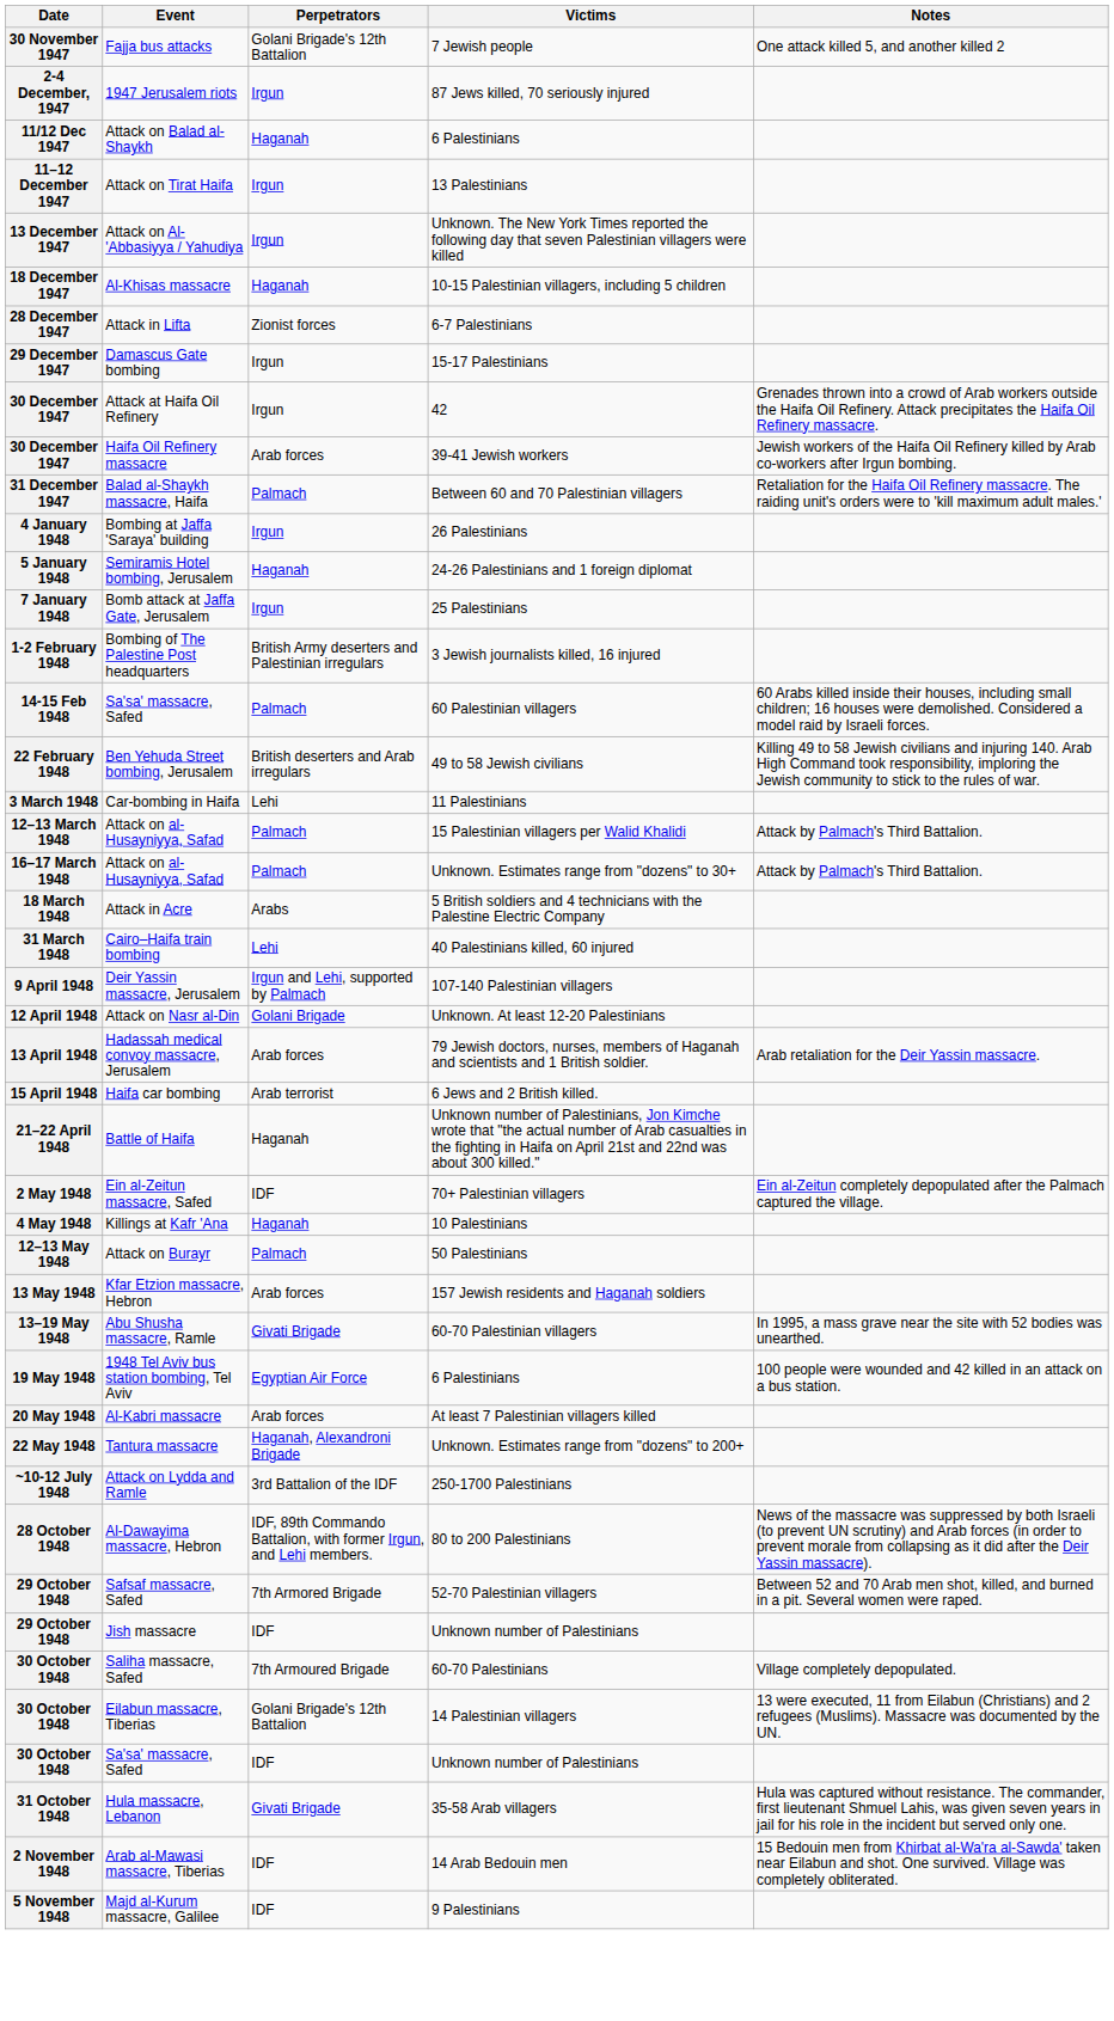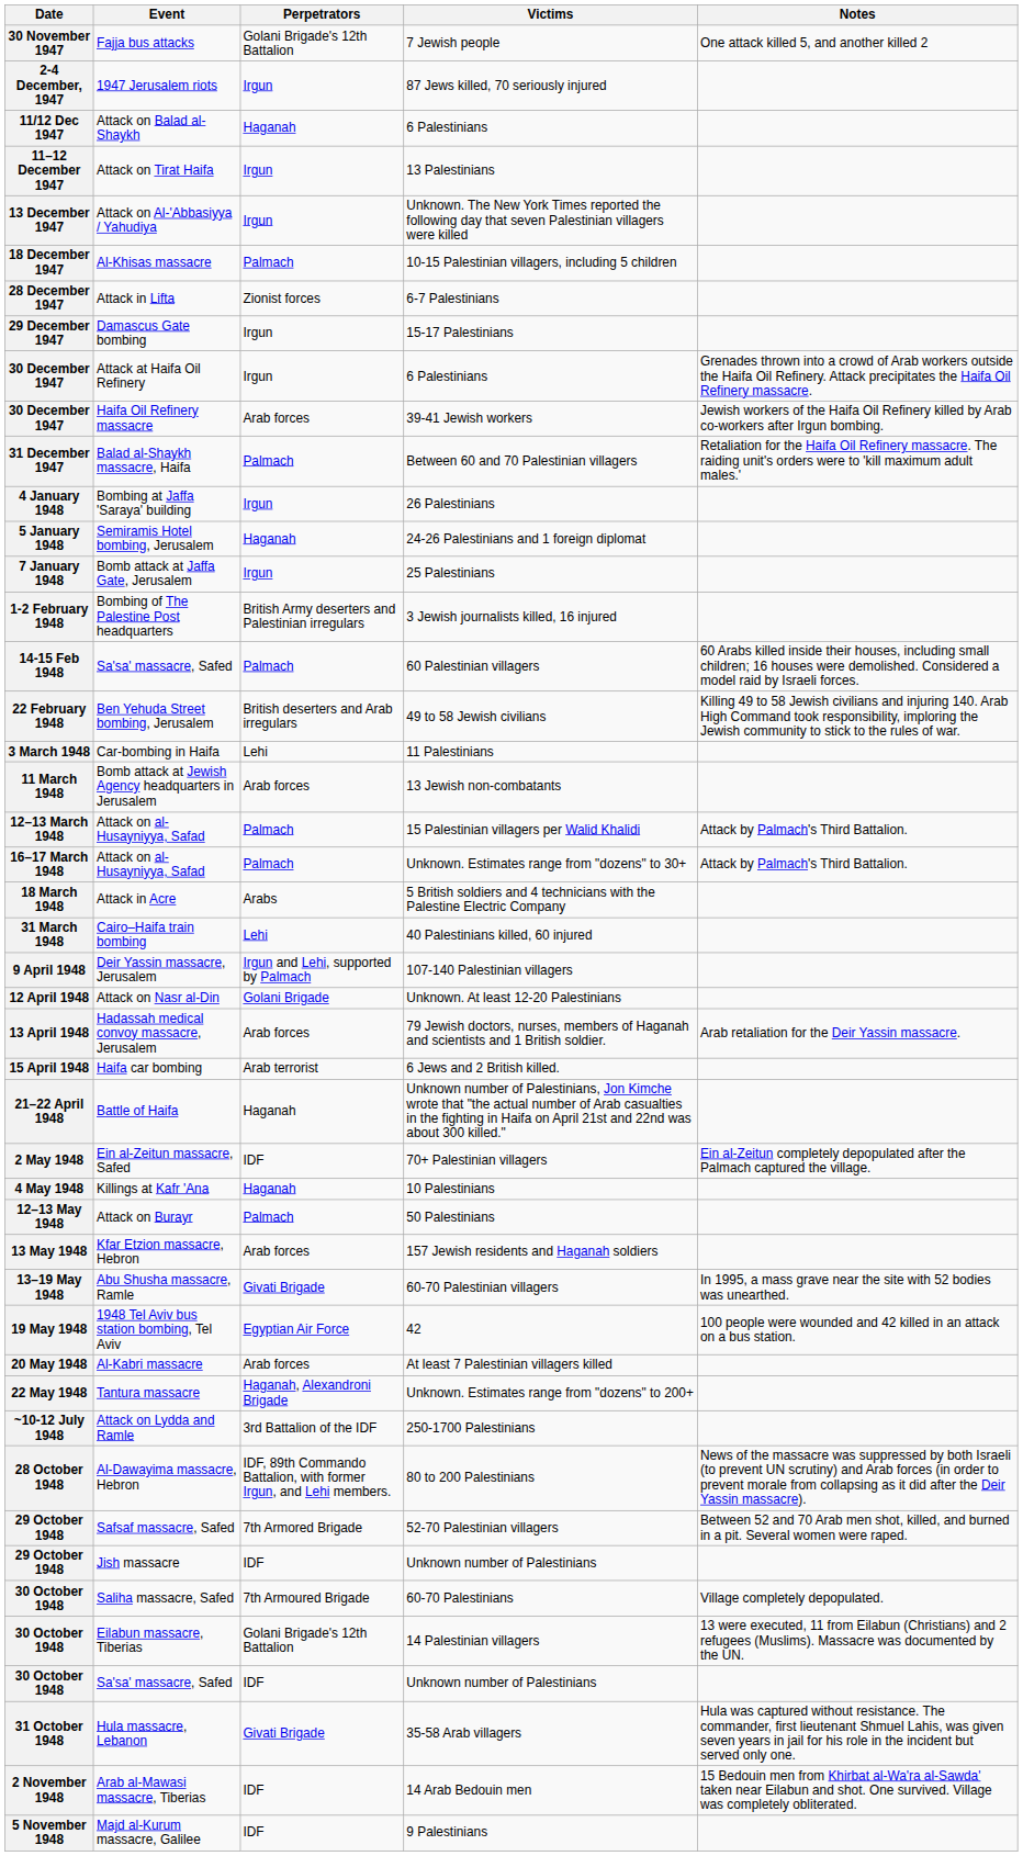 <table class="wikitable sortable">
 <tr>
 <th>Date</th>
 <th>Event</th>
 <th>Perpetrators</th>
 <th>Victims</th>
 <th>Notes</th>
 </tr>
 <tr>
 <th>30 November 1947</th>
 <td><a href='#'>Fajja bus attacks</a></td>
 <td>Golani Brigade's 12th Battalion</td>
 <td>7 Jewish people</td>
 <td>One attack killed 5, and another killed 2</td>
 </tr>
 <tr>
 <th>2-4 December, 1947</th>
 <td><a href='#'>1947 Jerusalem riots</a></td>
 <td><a href='#'>Irgun</a></td>
 <td>87 Jews killed, 70 seriously injured</td>
 <td></td>
 </tr>
 <tr>
 <th>11/12 Dec 1947</th>
 <td>Attack on <a href='#'>Balad al-Shaykh</a></td>
 <td><a href='#'>Haganah</a></td>
 <td>6 Palestinians</td>
 <td></td>
 </tr>
 <tr>
 <th>11–12 December 1947</th>
 <td>Attack on <a href='#'>Tirat Haifa</a></td>
 <td><a href='#'>Irgun</a></td>
 <td>13 Palestinians</td>
 <td></td>
 </tr>
 <tr>
 <th>13 December 1947</th>
 <td>Attack on <a href='#'>Al-'Abbasiyya / Yahudiya</a></td>
 <td><a href='#'>Irgun</a></td>
 <td>Unknown. The New York Times reported the following day that seven Palestinian villagers were killed</td>
 <td></td>
 </tr>
 <tr>
 <th>18 December 1947</th>
 <td><a href='#'>Al-Khisas massacre</a></td>
-<td><a href='#'>Haganah</a></td>
+<td><a href='#'>Palmach</a></td>
 <td>10-15 Palestinian villagers, including 5 children</td>
 <td></td>
 </tr>
 <tr>
 <th>28 December 1947</th>
 <td>Attack in <a href='#'>Lifta</a></td>
 <td>Zionist forces</td>
 <td>6-7 Palestinians</td>
 <td></td>
 </tr>
 <tr>
 <th>29 December 1947</th>
 <td><a href='#'>Damascus Gate</a> bombing</td>
 <td>Irgun</td>
 <td>15-17 Palestinians</td>
 <td></td>
 </tr>
 <tr>
 <th>30 December 1947</th>
 <td>Attack at Haifa Oil Refinery</td>
 <td>Irgun</td>
-<td>42</td>
+<td>6 Palestinians</td>
 <td>Grenades thrown into a crowd of Arab workers outside the Haifa Oil Refinery. Attack precipitates the <a href='#'>Haifa Oil Refinery massacre</a>.</td>
 </tr>
 <tr>
 <th>30 December 1947</th>
 <td><a href='#'>Haifa Oil Refinery massacre</a></td>
 <td>Arab forces</td>
 <td>39-41 Jewish workers</td>
 <td>Jewish workers of the Haifa Oil Refinery killed by Arab co-workers after Irgun bombing.</td>
 </tr>
 <tr>
 <th>31 December 1947</th>
 <td><a href='#'>Balad al-Shaykh massacre</a>, Haifa</td>
 <td><a href='#'>Palmach</a></td>
 <td>Between 60 and 70 Palestinian villagers</td>
 <td>Retaliation for the <a href='#'>Haifa Oil Refinery massacre</a>. The raiding unit's orders were to 'kill maximum adult males.'</td>
 </tr>
 <tr>
 <th>4 January 1948</th>
 <td>Bombing at <a href='#'>Jaffa</a> 'Saraya' building</td>
 <td><a href='#'>Irgun</a></td>
 <td>26 Palestinians</td>
 <td></td>
 </tr>
 <tr>
 <th>5 January 1948</th>
 <td><a href='#'>Semiramis Hotel bombing</a>, Jerusalem</td>
 <td><a href='#'>Haganah</a></td>
 <td>24-26 Palestinians and 1 foreign diplomat</td>
 <td></td>
 </tr>
 <tr>
 <th>7 January 1948</th>
 <td>Bomb attack at <a href='#'>Jaffa Gate</a>, Jerusalem</td>
 <td><a href='#'>Irgun</a></td>
 <td>25 Palestinians</td>
 <td></td>
 </tr>
 <tr>
 <th>1-2 February 1948</th>
 <td>Bombing of <a href='#'>The Palestine Post</a> headquarters</td>
 <td>British Army deserters and Palestinian irregulars</td>
 <td>3 Jewish journalists killed, 16 injured</td>
 <td></td>
 </tr>
 <tr>
 <th>14-15 Feb 1948</th>
 <td><a href='#'>Sa'sa' massacre</a>, Safed</td>
 <td><a href='#'>Palmach</a></td>
 <td>60 Palestinian villagers</td>
 <td>60 Arabs killed inside their houses, including small children; 16 houses were demolished. Considered a model raid by Israeli forces.</td>
 </tr>
 <tr>
 <th>22 February 1948</th>
 <td><a href='#'>Ben Yehuda Street bombing</a>, Jerusalem</td>
 <td>British deserters and Arab irregulars</td>
 <td>49 to 58 Jewish civilians</td>
 <td>Killing 49 to 58 Jewish civilians and injuring 140. Arab High Command took responsibility, imploring the Jewish community to stick to the rules of war.</td>
 </tr>
 <tr>
 <th>3 March 1948</th>
 <td>Car-bombing in Haifa</td>
 <td>Lehi</td>
 <td>11 Palestinians</td>
+<td></td>
+</tr>
+<tr>
+<th>11 March 1948</th>
+<td>Bomb attack at <a href='#'>Jewish Agency</a> headquarters in Jerusalem</td>
+<td>Arab forces</td>
+<td>13 Jewish non-combatants</td>
 <td></td>
 </tr>
 <tr>
 <th>12–13 March 1948</th>
 <td>Attack on <a href='#'>al-Husayniyya, Safad</a></td>
 <td><a href='#'>Palmach</a></td>
 <td>15 Palestinian villagers per <a href='#'>Walid Khalidi</a></td>
 <td>Attack by <a href='#'>Palmach</a>'s Third Battalion.</td>
 </tr>
 <tr>
 <th>16–17 March 1948</th>
 <td>Attack on <a href='#'>al-Husayniyya, Safad</a></td>
 <td><a href='#'>Palmach</a></td>
 <td>Unknown. Estimates range from "dozens" to 30+</td>
 <td>Attack by <a href='#'>Palmach</a>'s Third Battalion.</td>
 </tr>
 <tr>
 <th>18 March 1948</th>
 <td>Attack in <a href='#'>Acre</a></td>
 <td>Arabs</td>
 <td>5 British soldiers and 4 technicians with the Palestine Electric Company</td>
 <td></td>
 </tr>
 <tr>
 <th>31 March 1948</th>
 <td><a href='#'>Cairo–Haifa train bombing</a></td>
 <td><a href='#'>Lehi</a></td>
 <td>40 Palestinians killed, 60 injured</td>
 <td></td>
 </tr>
 <tr>
 <th>9 April 1948</th>
 <td><a href='#'>Deir Yassin massacre</a>, Jerusalem</td>
 <td><a href='#'>Irgun</a> and <a href='#'>Lehi</a>, supported by <a href='#'>Palmach</a></td>
 <td>107-140 Palestinian villagers</td>
 <td></td>
 </tr>
 <tr>
 <th>12 April 1948</th>
 <td>Attack on <a href='#'>Nasr al-Din</a></td>
 <td><a href='#'>Golani Brigade</a></td>
 <td>Unknown. At least 12-20 Palestinians</td>
 <td></td>
 </tr>
 <tr>
 <th>13 April 1948</th>
 <td><a href='#'>Hadassah medical convoy massacre</a>, Jerusalem</td>
 <td>Arab forces</td>
 <td>79 Jewish doctors, nurses, members of Haganah and scientists and 1 British soldier.</td>
 <td>Arab retaliation for the <a href='#'>Deir Yassin massacre</a>.</td>
 </tr>
 <tr>
 <th>15 April 1948</th>
 <td><a href='#'>Haifa</a> car bombing</td>
 <td>Arab terrorist </td>
 <td>6 Jews and 2 British killed.</td>
 <td></td>
 </tr>
 <tr>
 <th>21–22 April 1948</th>
 <td><a href='#'>Battle of Haifa</a></td>
 <td>Haganah</td>
 <td>Unknown number of Palestinians, <a href='#'>Jon Kimche</a> wrote that "the actual number of Arab casualties in the fighting in Haifa on April 21st and 22nd was about 300 killed."</td>
 <td></td>
 </tr>
 <tr>
 <th>2 May 1948</th>
 <td><a href='#'>Ein al-Zeitun massacre</a>, Safed</td>
 <td>IDF</td>
 <td>70+ Palestinian villagers</td>
 <td><a href='#'>Ein al-Zeitun</a> completely depopulated after the Palmach captured the village.</td>
 </tr>
 <tr>
 <th>4 May 1948</th>
 <td>Killings at <a href='#'>Kafr 'Ana</a></td>
 <td><a href='#'>Haganah</a></td>
 <td>10 Palestinians</td>
 <td></td>
 </tr>
 <tr>
 <th>12–13 May 1948</th>
 <td>Attack on <a href='#'>Burayr</a></td>
 <td><a href='#'>Palmach</a></td>
 <td>50 Palestinians</td>
 <td><br></td>
 </tr>
 <tr>
 <th>13 May 1948</th>
 <td><a href='#'>Kfar Etzion massacre</a>, Hebron</td>
 <td>Arab forces</td>
 <td>157 Jewish residents and <a href='#'>Haganah</a> soldiers</td>
 <td></td>
 </tr>
 <tr>
 <th>13–19 May 1948</th>
 <td><a href='#'>Abu Shusha massacre</a>, Ramle</td>
 <td><a href='#'>Givati Brigade</a></td>
 <td>60-70 Palestinian villagers</td>
 <td>In 1995, a mass grave near the site with 52 bodies was unearthed.</td>
 </tr>
 <tr>
 <th>19 May 1948</th>
 <td><a href='#'>1948 Tel Aviv bus station bombing</a>, Tel Aviv</td>
 <td><a href='#'>Egyptian Air Force</a></td>
-<td>6 Palestinians</td>
+<td>42</td>
 <td>100 people were wounded and 42 killed in an attack on a bus station.</td>
 </tr>
 <tr>
 <th>20 May 1948</th>
 <td><a href='#'>Al-Kabri massacre</a></td>
 <td>Arab forces</td>
 <td>At least 7 Palestinian villagers killed</td>
 <td></td>
 </tr>
 <tr>
 <th>22 May 1948</th>
 <td><a href='#'>Tantura massacre</a></td>
 <td><a href='#'>Haganah</a>, <a href='#'>Alexandroni Brigade</a></td>
 <td>Unknown. Estimates range from "dozens" to 200+</td>
 <td></td>
 </tr>
 <tr>
 <th>~10-12 July 1948</th>
 <td><a href='#'>Attack on Lydda and Ramle</a></td>
 <td>3rd Battalion of the IDF</td>
 <td>250-1700 Palestinians</td>
 <td></td>
 </tr>
 <tr>
 <th>28 October 1948</th>
 <td><a href='#'>Al-Dawayima massacre</a>, Hebron</td>
 <td>IDF, 89th Commando Battalion, with former <a href='#'>Irgun</a>, and <a href='#'>Lehi</a> members.</td>
 <td>80 to 200 Palestinians</td>
 <td>News of the massacre was suppressed by both Israeli (to prevent UN scrutiny) and Arab forces (in order to prevent morale from collapsing as it did after the <a href='#'>Deir Yassin massacre</a>).</td>
 </tr>
 <tr>
 <th>29 October 1948</th>
 <td><a href='#'>Safsaf massacre</a>, Safed</td>
 <td>7th Armored Brigade</td>
 <td>52-70 Palestinian villagers</td>
 <td>Between 52 and 70 Arab men shot, killed, and burned in a pit. Several women were raped.</td>
 </tr>
 <tr>
 <th>29 October 1948</th>
 <td><a href='#'>Jish</a> massacre</td>
 <td>IDF</td>
 <td>Unknown number of Palestinians</td>
 <td></td>
 </tr>
 <tr>
 <th>30 October 1948</th>
 <td><a href='#'>Saliha</a> massacre, Safed</td>
 <td>7th Armoured Brigade</td>
 <td>60-70 Palestinians</td>
 <td>Village completely depopulated.</td>
 </tr>
 <tr>
 <th>30 October 1948</th>
 <td><a href='#'>Eilabun massacre</a>, Tiberias</td>
 <td>Golani Brigade's 12th Battalion</td>
 <td>14 Palestinian villagers</td>
 <td>13 were executed, 11 from Eilabun (Christians) and 2 refugees (Muslims). Massacre was documented by the UN.</td>
 </tr>
 <tr>
 <th>30 October 1948</th>
 <td><a href='#'>Sa'sa' massacre</a>, Safed</td>
 <td>IDF</td>
 <td>Unknown number of Palestinians</td>
 <td></td>
 </tr>
 <tr>
 <th>31 October 1948</th>
 <td><a href='#'>Hula massacre</a>, <a href='#'>Lebanon</a></td>
 <td><a href='#'>Givati Brigade</a></td>
 <td>35-58 Arab villagers</td>
 <td>Hula was captured without resistance. The commander, first lieutenant Shmuel Lahis, was given seven years in jail for his role in the incident but served only one.</td>
 </tr>
 <tr>
 <th>2 November 1948</th>
 <td><a href='#'>Arab al-Mawasi massacre</a>, Tiberias</td>
 <td>IDF</td>
 <td>14 Arab Bedouin men</td>
 <td>15 Bedouin men from <a href='#'>Khirbat al-Wa'ra al-Sawda'</a> taken near Eilabun and shot. One survived. Village was completely obliterated.</td>
 </tr>
 <tr>
 <th>5 November 1948</th>
 <td><a href='#'>Majd al-Kurum</a> massacre, Galilee</td>
 <td>IDF</td>
 <td>9 Palestinians</td>
 <td></td>
 </tr>
 </table>
